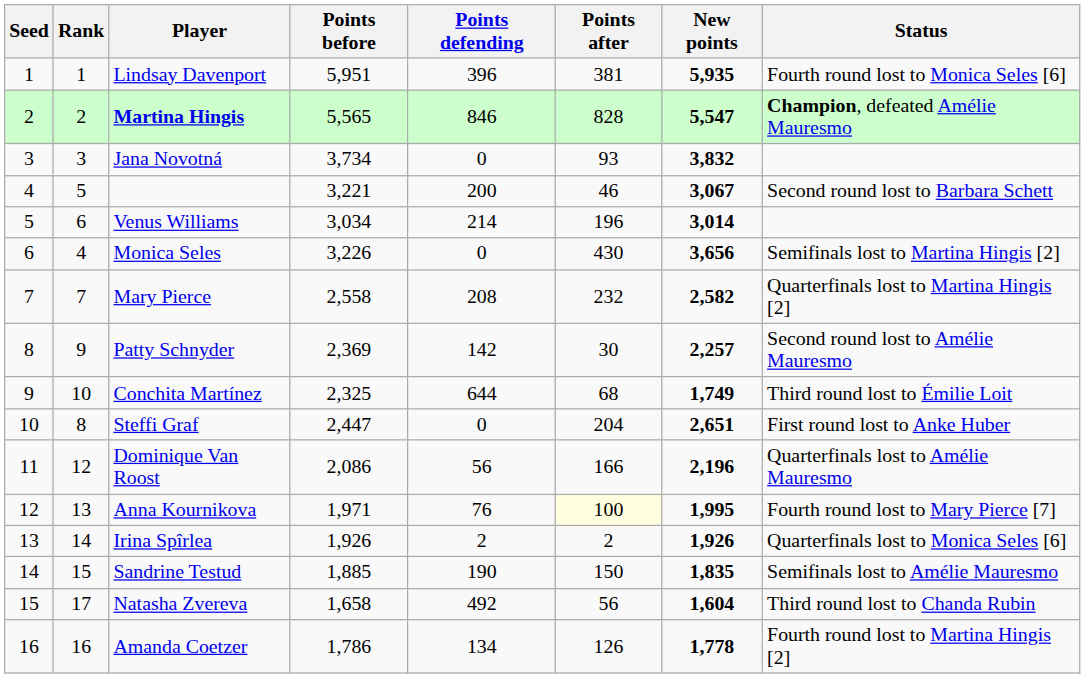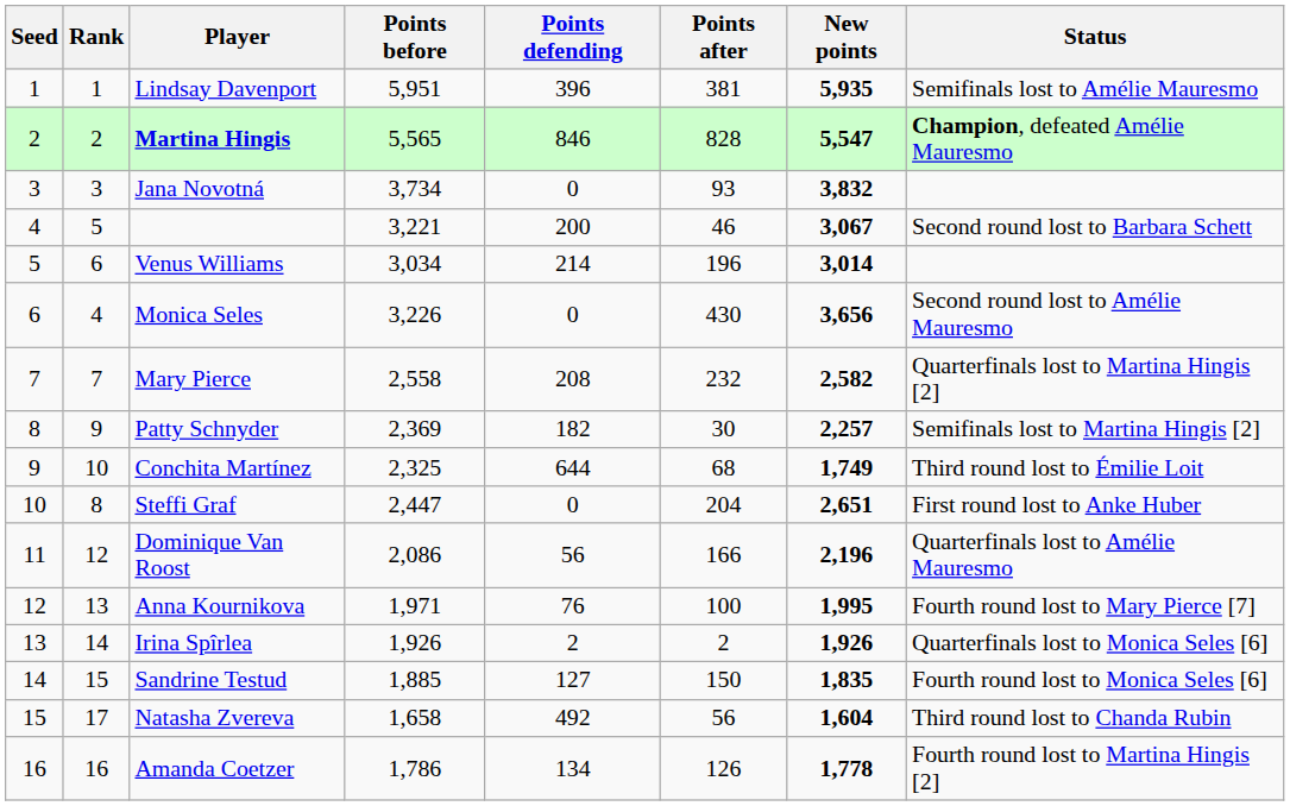 <table class="wikitable sortable">
 <tr>
 <th>Seed</th>
 <th>Rank</th>
 <th>Player</th>
 <th>Points before</th>
 <th><a href='#'>Points defending</a></th>
 <th>Points after</th>
 <th>New points</th>
 <th>Status</th>
 </tr>
 <tr align=left>
 <td align=center>1</td>
 <td align=center>1</td>
 <td> <a href='#'>Lindsay Davenport</a></td>
 <td align=center>5,951</td>
 <td align=center>396</td>
 <td align=center>381</td>
 <td align=center><strong>5,935</strong></td>
-<td>Fourth round lost to  <a href='#'>Monica Seles</a> [6]</td>
+<td>Semifinals lost to  <a href='#'>Amélie Mauresmo</a></td>
 </tr>
 <tr style="text-align:left; background:#cfc;">
 <td align=center>2</td>
 <td align=center>2</td>
 <td> <strong><a href='#'>Martina Hingis</a></strong></td>
 <td align=center>5,565</td>
 <td align=center>846</td>
 <td align=center>828</td>
 <td align=center><strong>5,547</strong></td>
 <td><strong>Champion</strong>, defeated  <a href='#'>Amélie Mauresmo</a></td>
 </tr>
 <tr align=left>
 <td align=center>3</td>
 <td align=center>3</td>
 <td> <a href='#'>Jana Novotná</a></td>
 <td align=center>3,734</td>
 <td align=center>0</td>
 <td align=center>93</td>
 <td align=center><strong>3,832</strong></td>
 <td></td>
 </tr>
 <tr align=left>
 <td align=center>4</td>
 <td align=center>5</td>
 <td></td>
 <td align=center>3,221</td>
 <td align=center>200</td>
 <td align=center>46</td>
 <td align=center><strong>3,067</strong></td>
 <td>Second round lost to  <a href='#'>Barbara Schett</a></td>
 </tr>
 <tr align=left>
 <td align=center>5</td>
 <td align=center>6</td>
 <td> <a href='#'>Venus Williams</a></td>
 <td align=center>3,034</td>
 <td align=center>214</td>
 <td align=center>196</td>
 <td align=center><strong>3,014</strong></td>
 <td></td>
 </tr>
 <tr align=left>
 <td align=center>6</td>
 <td align=center>4</td>
 <td> <a href='#'>Monica Seles</a></td>
 <td align=center>3,226</td>
 <td align=center>0</td>
 <td align=center>430</td>
 <td align=center><strong>3,656</strong></td>
-<td>Semifinals lost to  <a href='#'>Martina Hingis</a> [2]</td>
+<td>Second round lost to  <a href='#'>Amélie Mauresmo</a></td>
 </tr>
 <tr align=left>
 <td align=center>7</td>
 <td align=center>7</td>
 <td> <a href='#'>Mary Pierce</a></td>
 <td align=center>2,558</td>
 <td align=center>208</td>
 <td align=center>232</td>
 <td align=center><strong>2,582</strong></td>
 <td>Quarterfinals lost to  <a href='#'>Martina Hingis</a> [2]</td>
 </tr>
 <tr align=left>
 <td align=center>8</td>
 <td align=center>9</td>
 <td> <a href='#'>Patty Schnyder</a></td>
 <td align=center>2,369</td>
-<td align=center>142</td>
+<td align=center>182</td>
 <td align=center>30</td>
 <td align=center><strong>2,257</strong></td>
-<td>Second round lost to  <a href='#'>Amélie Mauresmo</a></td>
+<td>Semifinals lost to  <a href='#'>Martina Hingis</a> [2]</td>
 </tr>
 <tr align=left>
 <td align=center>9</td>
 <td align=center>10</td>
 <td> <a href='#'>Conchita Martínez</a></td>
 <td align=center>2,325</td>
 <td align=center>644</td>
 <td align=center>68</td>
 <td align=center><strong>1,749</strong></td>
 <td>Third round lost to  <a href='#'>Émilie Loit</a></td>
 </tr>
 <tr align=left>
 <td align=center>10</td>
 <td align=center>8</td>
 <td> <a href='#'>Steffi Graf</a></td>
 <td align=center>2,447</td>
 <td align=center>0</td>
 <td align=center>204</td>
 <td align=center><strong>2,651</strong></td>
 <td>First round lost to  <a href='#'>Anke Huber</a></td>
 </tr>
 <tr align=left>
 <td align=center>11</td>
 <td align=center>12</td>
 <td> <a href='#'>Dominique Van Roost</a></td>
 <td align=center>2,086</td>
 <td align=center>56</td>
 <td align=center>166</td>
 <td align=center><strong>2,196</strong></td>
 <td>Quarterfinals lost to  <a href='#'>Amélie Mauresmo</a></td>
 </tr>
 <tr align=left>
 <td align=center>12</td>
 <td align=center>13</td>
 <td> <a href='#'>Anna Kournikova</a></td>
 <td align=center>1,971</td>
 <td align=center>76</td>
-<td align=center style="background: lightyellow;">100</td>
+<td align=center>100</td>
 <td align=center><strong>1,995</strong></td>
 <td>Fourth round lost to  <a href='#'>Mary Pierce</a> [7]</td>
 </tr>
 <tr align=left>
 <td align=center>13</td>
 <td align=center>14</td>
 <td> <a href='#'>Irina Spîrlea</a></td>
 <td align=center>1,926</td>
 <td align=center>2</td>
 <td align=center>2</td>
 <td align=center><strong>1,926</strong></td>
 <td>Quarterfinals lost to  <a href='#'>Monica Seles</a> [6]</td>
 </tr>
 <tr align=left>
 <td align=center>14</td>
 <td align=center>15</td>
 <td> <a href='#'>Sandrine Testud</a></td>
 <td align=center>1,885</td>
-<td align=center>190</td>
+<td align=center>127</td>
 <td align=center>150</td>
 <td align=center><strong>1,835</strong></td>
-<td>Semifinals lost to  <a href='#'>Amélie Mauresmo</a></td>
+<td>Fourth round lost to  <a href='#'>Monica Seles</a> [6]</td>
 </tr>
 <tr align=left>
 <td align=center>15</td>
 <td align=center>17</td>
 <td> <a href='#'>Natasha Zvereva</a></td>
 <td align=center>1,658</td>
 <td align=center>492</td>
 <td align=center>56</td>
 <td align=center><strong>1,604</strong></td>
 <td>Third round lost to  <a href='#'>Chanda Rubin</a></td>
 </tr>
 <tr align=left>
 <td align=center>16</td>
 <td align=center>16</td>
 <td> <a href='#'>Amanda Coetzer</a></td>
 <td align=center>1,786</td>
 <td align=center>134</td>
 <td align=center>126</td>
 <td align=center><strong>1,778</strong></td>
 <td>Fourth round lost to  <a href='#'>Martina Hingis</a> [2]</td>
 </tr>
 </table>
